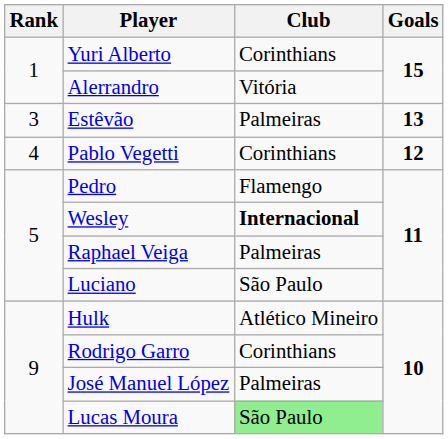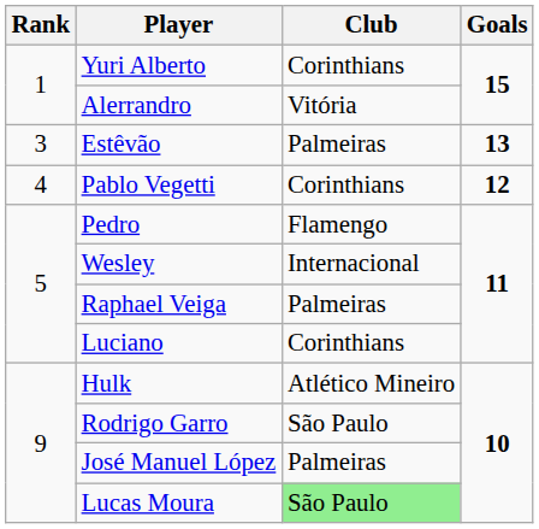 <table class="wikitable" style="text-align:center">
 <tr>
 <th>Rank</th>
 <th>Player</th>
 <th>Club</th>
 <th>Goals</th>
 </tr>
 <tr>
 <td rowspan="2">1</td>
 <td align="left"> <a href='#'>Yuri Alberto</a></td>
 <td align="left">Corinthians</td>
 <td rowspan="2"><strong>15</strong></td>
 </tr>
 <tr>
 <td align="left"> <a href='#'>Alerrandro</a></td>
 <td align="left">Vitória</td>
 </tr>
 <tr>
 <td>3</td>
 <td align="left"> <a href='#'>Estêvão</a></td>
 <td align="left">Palmeiras</td>
 <td><strong>13</strong></td>
 </tr>
 <tr>
 <td>4</td>
 <td align="left"> <a href='#'>Pablo Vegetti</a></td>
 <td align="left">Corinthians</td>
 <td><strong>12</strong></td>
 </tr>
 <tr>
 <td rowspan="4">5</td>
 <td align="left"> <a href='#'>Pedro</a></td>
 <td align="left">Flamengo</td>
 <td rowspan="4"><strong>11</strong></td>
 </tr>
 <tr>
 <td align="left"> <a href='#'>Wesley</a></td>
-<td align="left"><strong>Internacional</strong></td>
+<td align="left">Internacional</td>
 </tr>
 <tr>
 <td align="left"> <a href='#'>Raphael Veiga</a></td>
 <td align="left">Palmeiras</td>
 </tr>
 <tr>
 <td align="left"> <a href='#'>Luciano</a></td>
-<td align="left">São Paulo</td>
+<td align="left">Corinthians</td>
 </tr>
 <tr>
 <td rowspan="4">9</td>
 <td align="left"> <a href='#'>Hulk</a></td>
 <td align="left">Atlético Mineiro</td>
 <td rowspan="4"><strong>10</strong></td>
 </tr>
 <tr>
 <td align="left"> <a href='#'>Rodrigo Garro</a></td>
-<td align="left">Corinthians</td>
+<td align="left">São Paulo</td>
 </tr>
 <tr>
 <td align="left"> <a href='#'>José Manuel López</a></td>
 <td align="left">Palmeiras</td>
 </tr>
 <tr>
 <td align="left"> <a href='#'>Lucas Moura</a></td>
 <td align="left" style="background: lightgreen;">São Paulo</td>
 </tr>
 </table>
